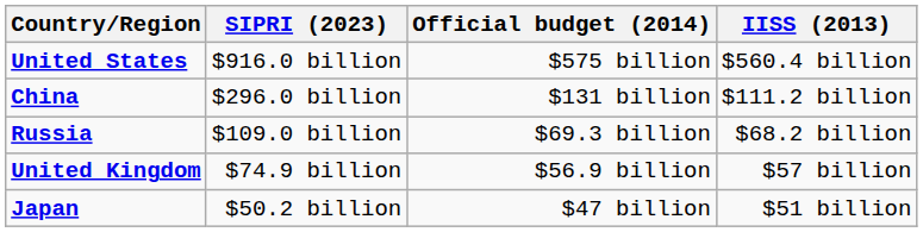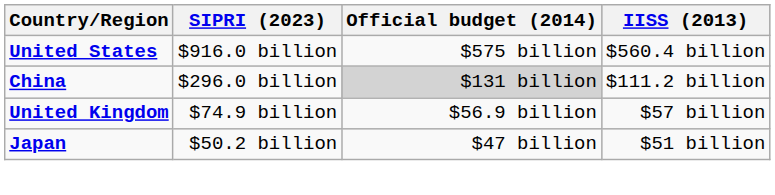 <table class="wikitable">
 <tr style="background:#ececec;">
 <th>Country/Region</th>
 <th><a href='#'>SIPRI</a> (2023)<strong><em></em></strong></th>
 <th>Official budget (2014)</th>
 <th><a href='#'>IISS</a> (2013)</th>
 </tr>
 <tr>
 <td><strong><a href='#'>United States</a></strong></td>
 <td style="text-align:right;">$916.0 billion</td>
 <td style="text-align:right;">$575 billion </td>
 <td style="text-align:right;">$560.4 billion</td>
 </tr>
 <tr>
 <td><strong><a href='#'>China</a></strong></td>
 <td style="text-align:right;">$296.0 billion</td>
-<td style="text-align:right;">$131 billion</td>
+<td style="background: lightgrey; text-align:right;">$131 billion</td>
 <td style="text-align:right;">$111.2 billion</td>
-</tr>
-<tr 1>
-<td><strong><a href='#'>Russia</a></strong></td>
-<td style="text-align:right;">$109.0 billion</td>
-<td style="text-align:right;">$69.3 billion</td>
-<td style="text-align:right;">$68.2 billion</td>
 </tr>
 <tr>
 <td><strong><a href='#'>United Kingdom</a></strong></td>
 <td style="text-align:right;">$74.9 billion</td>
 <td style="text-align:right;">$56.9 billion</td>
 <td style="text-align:right;">$57 billion</td>
 </tr>
 <tr>
 <td><strong><a href='#'>Japan</a></strong></td>
 <td style="text-align:right;">$50.2 billion</td>
 <td style="text-align:right;">$47 billion</td>
 <td style="text-align:right;">$51 billion</td>
 </tr>
 </table>
